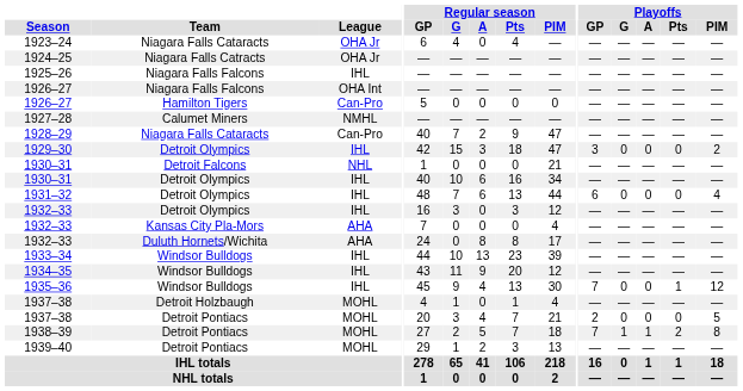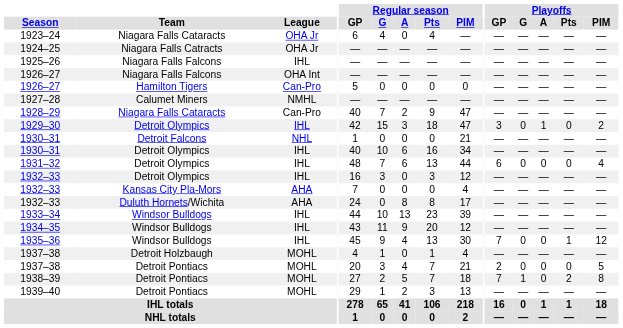 <table border="0" cellpadding="1" cellspacing="0" style="text-align:center; width:60em">
 <tr bgcolor="#e0e0e0">
 <th colspan="3" bgcolor="#ffffff"></th>
 <th rowspan="100" bgcolor="#ffffff"></th>
 <th colspan="5"><a href='#'>Regular season</a></th>
 <th rowspan="100" bgcolor="#ffffff"></th>
 <th colspan="5"><a href='#'>Playoffs</a></th>
 </tr>
 <tr bgcolor="#e0e0e0">
 <th><a href='#'>Season</a></th>
 <th>Team</th>
 <th>League</th>
 <th>GP</th>
 <th><a href='#'>G</a></th>
 <th><a href='#'>A</a></th>
 <th><a href='#'>Pts</a></th>
 <th><a href='#'>PIM</a></th>
 <th>GP</th>
 <th>G</th>
 <th>A</th>
 <th>Pts</th>
 <th>PIM</th>
 </tr>
 <tr>
 <td>1923–24</td>
 <td>Niagara Falls Cataracts</td>
 <td><a href='#'>OHA Jr</a></td>
 <td>6</td>
 <td>4</td>
 <td>0</td>
 <td>4</td>
 <td>—</td>
 <td>—</td>
 <td>—</td>
 <td>—</td>
 <td>—</td>
 <td>—</td>
 </tr>
 <tr bgcolor="#f0f0f0">
 <td>1924–25</td>
 <td>Niagara Falls Catracts</td>
 <td>OHA Jr</td>
 <td>—</td>
 <td>—</td>
 <td>—</td>
 <td>—</td>
 <td>—</td>
 <td>—</td>
 <td>—</td>
 <td>—</td>
 <td>—</td>
 <td>—</td>
 </tr>
 <tr>
 <td>1925–26</td>
 <td>Niagara Falls Falcons</td>
 <td>IHL</td>
 <td>—</td>
 <td>—</td>
 <td>—</td>
 <td>—</td>
 <td>—</td>
 <td>—</td>
 <td>—</td>
 <td>—</td>
 <td>—</td>
 <td>—</td>
 </tr>
 <tr bgcolor="#f0f0f0">
 <td>1926–27</td>
 <td>Niagara Falls Falcons</td>
 <td>OHA Int</td>
 <td>—</td>
 <td>—</td>
 <td>—</td>
 <td>—</td>
 <td>—</td>
 <td>—</td>
 <td>—</td>
 <td>—</td>
 <td>—</td>
 <td>—</td>
 </tr>
 <tr>
 <td><a href='#'>1926–27</a></td>
 <td><a href='#'>Hamilton Tigers</a></td>
 <td><a href='#'>Can-Pro</a></td>
 <td>5</td>
 <td>0</td>
 <td>0</td>
 <td>0</td>
 <td>0</td>
 <td>—</td>
 <td>—</td>
 <td>—</td>
 <td>—</td>
 <td>—</td>
 </tr>
 <tr bgcolor="#f0f0f0">
 <td>1927–28</td>
 <td>Calumet Miners</td>
 <td>NMHL</td>
 <td>—</td>
 <td>—</td>
 <td>—</td>
 <td>—</td>
 <td>—</td>
 <td>—</td>
 <td>—</td>
 <td>—</td>
 <td>—</td>
 <td>—</td>
 </tr>
 <tr>
 <td><a href='#'>1928–29</a></td>
 <td><a href='#'>Niagara Falls Cataracts</a></td>
 <td>Can-Pro</td>
 <td>40</td>
 <td>7</td>
 <td>2</td>
 <td>9</td>
 <td>47</td>
 <td>—</td>
 <td>—</td>
 <td>—</td>
 <td>—</td>
 <td>—</td>
 </tr>
 <tr bgcolor="#f0f0f0">
 <td><a href='#'>1929–30</a></td>
 <td><a href='#'>Detroit Olympics</a></td>
 <td><a href='#'>IHL</a></td>
 <td>42</td>
 <td>15</td>
 <td>3</td>
 <td>18</td>
 <td>47</td>
 <td>3</td>
 <td>0</td>
-<td>0</td>
+<td>1</td>
 <td>0</td>
 <td>2</td>
 </tr>
 <tr>
 <td><a href='#'>1930–31</a></td>
 <td><a href='#'>Detroit Falcons</a></td>
 <td><a href='#'>NHL</a></td>
 <td>1</td>
 <td>0</td>
 <td>0</td>
 <td>0</td>
 <td>21</td>
 <td>—</td>
 <td>—</td>
 <td>—</td>
 <td>—</td>
 <td>—</td>
 </tr>
 <tr bgcolor="#f0f0f0">
 <td><a href='#'>1930–31</a></td>
 <td>Detroit Olympics</td>
 <td>IHL</td>
 <td>40</td>
 <td>10</td>
 <td>6</td>
 <td>16</td>
 <td>34</td>
 <td>—</td>
 <td>—</td>
 <td>—</td>
 <td>—</td>
 <td>—</td>
 </tr>
 <tr>
 <td><a href='#'>1931–32</a></td>
 <td>Detroit Olympics</td>
 <td>IHL</td>
 <td>48</td>
 <td>7</td>
 <td>6</td>
 <td>13</td>
 <td>44</td>
 <td>6</td>
 <td>0</td>
 <td>0</td>
 <td>0</td>
 <td>4</td>
 </tr>
 <tr bgcolor="#f0f0f0">
 <td><a href='#'>1932–33</a></td>
 <td>Detroit Olympics</td>
 <td>IHL</td>
 <td>16</td>
 <td>3</td>
 <td>0</td>
 <td>3</td>
 <td>12</td>
 <td>—</td>
 <td>—</td>
 <td>—</td>
 <td>—</td>
 <td>—</td>
 </tr>
 <tr>
 <td><a href='#'>1932–33</a></td>
 <td><a href='#'>Kansas City Pla-Mors</a></td>
 <td><a href='#'>AHA</a></td>
 <td>7</td>
 <td>0</td>
 <td>0</td>
 <td>0</td>
 <td>4</td>
 <td>—</td>
 <td>—</td>
 <td>—</td>
 <td>—</td>
 <td>—</td>
 </tr>
 <tr bgcolor="#f0f0f0">
 <td>1932–33</td>
 <td><a href='#'>Duluth Hornets</a>/Wichita</td>
 <td>AHA</td>
 <td>24</td>
 <td>0</td>
 <td>8</td>
 <td>8</td>
 <td>17</td>
 <td>—</td>
 <td>—</td>
 <td>—</td>
 <td>—</td>
 <td>—</td>
 </tr>
 <tr>
 <td><a href='#'>1933–34</a></td>
 <td><a href='#'>Windsor Bulldogs</a></td>
 <td>IHL</td>
 <td>44</td>
 <td>10</td>
 <td>13</td>
 <td>23</td>
 <td>39</td>
 <td>—</td>
 <td>—</td>
 <td>—</td>
 <td>—</td>
 <td>—</td>
 </tr>
 <tr bgcolor="#f0f0f0">
 <td><a href='#'>1934–35</a></td>
 <td>Windsor Bulldogs</td>
 <td>IHL</td>
 <td>43</td>
 <td>11</td>
 <td>9</td>
 <td>20</td>
 <td>12</td>
 <td>—</td>
 <td>—</td>
 <td>—</td>
 <td>—</td>
 <td>—</td>
 </tr>
 <tr>
 <td><a href='#'>1935–36</a></td>
 <td>Windsor Bulldogs</td>
 <td>IHL</td>
 <td>45</td>
 <td>9</td>
 <td>4</td>
 <td>13</td>
 <td>30</td>
 <td>7</td>
 <td>0</td>
 <td>0</td>
 <td>1</td>
 <td>12</td>
 </tr>
 <tr bgcolor="#f0f0f0">
 <td>1937–38</td>
 <td>Detroit Holzbaugh</td>
 <td>MOHL</td>
 <td>4</td>
 <td>1</td>
 <td>0</td>
 <td>1</td>
 <td>4</td>
 <td>—</td>
 <td>—</td>
 <td>—</td>
 <td>—</td>
 <td>—</td>
 </tr>
 <tr>
 <td>1937–38</td>
 <td>Detroit Pontiacs</td>
 <td>MOHL</td>
 <td>20</td>
 <td>3</td>
 <td>4</td>
 <td>7</td>
 <td>21</td>
 <td>2</td>
 <td>0</td>
 <td>0</td>
 <td>0</td>
 <td>5</td>
 </tr>
 <tr bgcolor="#f0f0f0">
 <td>1938–39</td>
 <td>Detroit Pontiacs</td>
 <td>MOHL</td>
 <td>27</td>
 <td>2</td>
 <td>5</td>
 <td>7</td>
 <td>18</td>
 <td>7</td>
 <td>1</td>
-<td>1</td>
+<td>0</td>
 <td>2</td>
 <td>8</td>
 </tr>
 <tr>
 <td>1939–40</td>
 <td>Detroit Pontiacs</td>
 <td>MOHL</td>
 <td>29</td>
 <td>1</td>
 <td>2</td>
 <td>3</td>
 <td>13</td>
 <td>—</td>
 <td>—</td>
 <td>—</td>
 <td>—</td>
 <td>—</td>
 </tr>
 <tr bgcolor="#e0e0e0">
 <th colspan="3">IHL totals</th>
 <th>278</th>
 <th>65</th>
 <th>41</th>
 <th>106</th>
 <th>218</th>
 <th>16</th>
 <th>0</th>
 <th>1</th>
 <th>1</th>
 <th>18</th>
 </tr>
 <tr bgcolor="#e0e0e0">
 <th colspan="3">NHL totals</th>
 <th>1</th>
 <th>0</th>
 <th>0</th>
 <th>0</th>
 <th>2</th>
 <th>—</th>
 <th>—</th>
 <th>—</th>
 <th>—</th>
 <th>—</th>
 </tr>
 </table>
